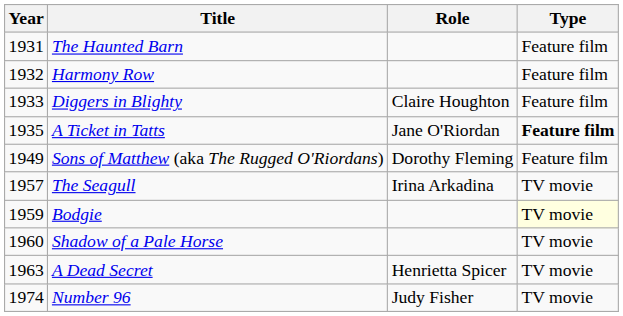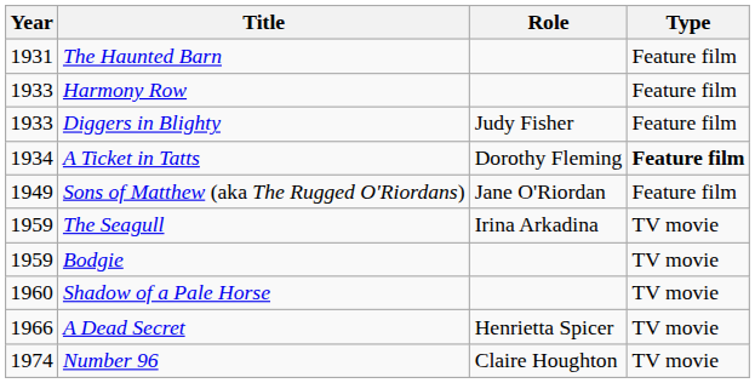 <table class="wikitable">
 <tr>
 <th>Year</th>
 <th>Title</th>
 <th>Role</th>
 <th>Type</th>
 </tr>
 <tr>
 <td>1931</td>
 <td><em><a href='#'>The Haunted Barn</a></em></td>
 <td></td>
 <td>Feature film</td>
 </tr>
 <tr>
-<td>1932</td>
+<td>1933</td>
 <td><em><a href='#'>Harmony Row</a></em></td>
 <td></td>
 <td>Feature film</td>
 </tr>
 <tr>
 <td>1933</td>
 <td><em><a href='#'>Diggers in Blighty</a></em></td>
-<td>Claire Houghton</td>
+<td>Judy Fisher</td>
 <td>Feature film</td>
 </tr>
 <tr>
-<td>1935</td>
+<td>1934</td>
 <td><em><a href='#'>A Ticket in Tatts</a></em></td>
-<td>Jane O'Riordan</td>
+<td>Dorothy Fleming</td>
 <td><strong>Feature film</strong></td>
 </tr>
 <tr>
 <td>1949</td>
 <td><em><a href='#'>Sons of Matthew</a></em> (aka <em>The Rugged O'Riordans</em>)</td>
-<td>Dorothy Fleming</td>
+<td>Jane O'Riordan</td>
 <td>Feature film</td>
 </tr>
 <tr>
-<td>1957</td>
+<td>1959</td>
 <td><em><a href='#'>The Seagull</a></em></td>
 <td>Irina Arkadina</td>
 <td>TV movie</td>
 </tr>
 <tr>
 <td>1959</td>
 <td><em><a href='#'>Bodgie</a></em></td>
 <td></td>
-<td style="background: lightyellow;">TV movie</td>
+<td>TV movie</td>
 </tr>
 <tr>
 <td>1960</td>
 <td><em><a href='#'>Shadow of a Pale Horse</a></em></td>
 <td></td>
 <td>TV movie</td>
 </tr>
 <tr>
-<td>1963</td>
+<td>1966</td>
 <td><em><a href='#'>A Dead Secret</a></em></td>
 <td>Henrietta Spicer</td>
 <td>TV movie</td>
 </tr>
 <tr>
 <td>1974</td>
 <td><em><a href='#'>Number 96</a></em></td>
-<td>Judy Fisher</td>
+<td>Claire Houghton</td>
 <td>TV movie</td>
 </tr>
 </table>
